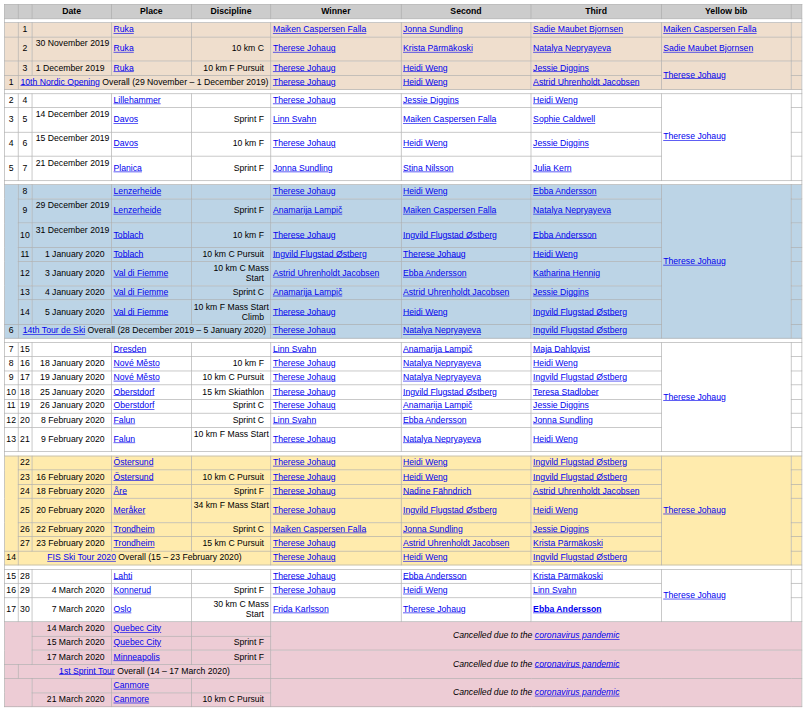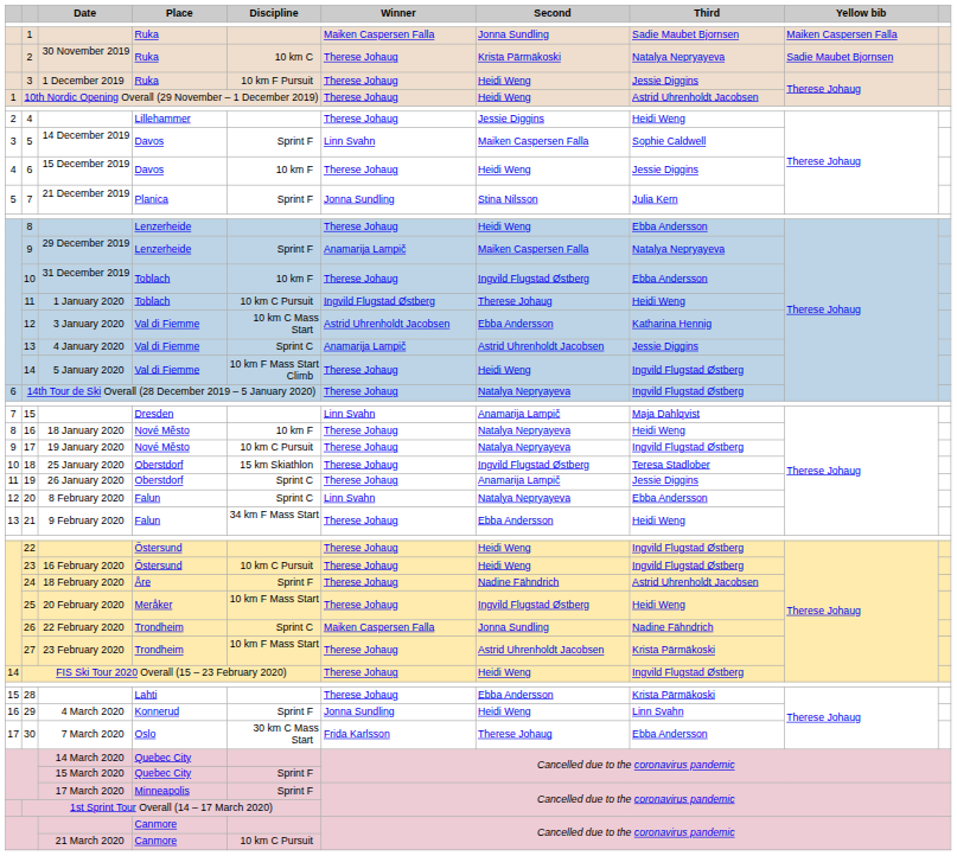 <table class="wikitable plainrowheaders" style="background:#fff; font-size:86%; line-height:16px; border:grey solid 1px; border-collapse:collapse;">
 <tr style="background:#ccc; text-align:center;">
 <th scope="col" style="background:#ccc; width=20 px;"></th>
 <th scope="col" style="background:#ccc; width=30 px;"></th>
 <th scope="col" style="background:#ccc; width:120px;">Date</th>
 <th scope="col" style="background:#ccc; width:120px;">Place</th>
 <th scope="col" style="background:#ccc; width:120px;">Discipline</th>
 <th scope="col" style="background:#ccc; width:200px;">Winner</th>
 <th scope="col" style="background:#ccc; width:200px;">Second</th>
 <th scope="col" style="background:#ccc; width:200px;">Third</th>
 <th scope="col" style="background:#ccc; width:200px;">Yellow bib</th>
 <th scope="col" style="background:#ccc; width:10px;"></th>
 </tr>
 <tr>
 <td colspan=10></td>
 </tr>
 <tr style="background-color: #EFDECD;">
 <td></td>
 <td align=center>1</td>
 <td align=right>  </td>
 <td> <a href='#'>Ruka</a></td>
 <td align=right>  </td>
 <td> <a href='#'>Maiken Caspersen Falla</a></td>
 <td> <a href='#'>Jonna Sundling</a></td>
 <td> <a href='#'>Sadie Maubet Bjornsen</a></td>
 <td> <a href='#'>Maiken Caspersen Falla</a></td>
 <td></td>
 </tr>
 <tr style="background-color: #EFDECD;">
 <td></td>
 <td align=center>2</td>
 <td align=right>30 November 2019  </td>
 <td> <a href='#'>Ruka</a></td>
 <td align=right>10 km C  </td>
 <td> <a href='#'>Therese Johaug</a></td>
 <td> <a href='#'>Krista Pärmäkoski</a></td>
 <td> <a href='#'>Natalya Nepryayeva</a></td>
 <td> <a href='#'>Sadie Maubet Bjornsen</a></td>
 <td></td>
 </tr>
 <tr style="background-color: #EFDECD;">
 <td></td>
 <td align=center>3</td>
 <td align=right>1 December 2019  </td>
 <td> <a href='#'>Ruka</a></td>
 <td align=right>10 km F Pursuit  </td>
 <td> <a href='#'>Therese Johaug</a></td>
 <td> <a href='#'>Heidi Weng</a></td>
 <td> <a href='#'>Jessie Diggins</a></td>
 <td rowspan=2> <a href='#'>Therese Johaug</a></td>
 <td></td>
 </tr>
 <tr style="background-color: #EFDECD;">
 <td align=center>1</td>
 <td colspan=4 align=center><a href='#'>10th Nordic Opening</a> Overall (29 November – 1 December 2019)</td>
 <td> <a href='#'>Therese Johaug</a></td>
 <td> <a href='#'>Heidi Weng</a></td>
 <td> <a href='#'>Astrid Uhrenholdt Jacobsen</a></td>
 <td></td>
 </tr>
 <tr>
 <td colspan=10></td>
 </tr>
 <tr>
 <td align=center>2</td>
 <td align=center>4</td>
 <td align=right>  </td>
 <td> <a href='#'>Lillehammer</a></td>
 <td align=right>  </td>
 <td> <a href='#'>Therese Johaug</a></td>
 <td> <a href='#'>Jessie Diggins</a></td>
 <td> <a href='#'>Heidi Weng</a></td>
 <td rowspan=4> <a href='#'>Therese Johaug</a></td>
 <td></td>
 </tr>
 <tr>
 <td align=center>3</td>
 <td align=center>5</td>
 <td align=right>14 December 2019  </td>
 <td> <a href='#'>Davos</a></td>
 <td align=right>Sprint F  </td>
 <td> <a href='#'>Linn Svahn</a></td>
 <td> <a href='#'>Maiken Caspersen Falla</a></td>
 <td> <a href='#'>Sophie Caldwell</a></td>
 <td></td>
 </tr>
 <tr>
 <td align=center>4</td>
 <td align=center>6</td>
 <td align=right>15 December 2019  </td>
 <td> <a href='#'>Davos</a></td>
 <td align=right>10 km F  </td>
 <td> <a href='#'>Therese Johaug</a></td>
 <td> <a href='#'>Heidi Weng</a></td>
 <td> <a href='#'>Jessie Diggins</a></td>
 <td></td>
 </tr>
 <tr>
 <td align=center>5</td>
 <td align=center>7</td>
 <td align=right>21 December 2019  </td>
 <td> <a href='#'>Planica</a></td>
 <td align=right>Sprint F  </td>
 <td> <a href='#'>Jonna Sundling</a></td>
 <td> <a href='#'>Stina Nilsson</a></td>
 <td> <a href='#'>Julia Kern</a></td>
 <td></td>
 </tr>
 <tr>
 <td colspan=10></td>
 </tr>
 <tr bgcolor=#BCD4E6>
 <td rowspan=7></td>
 <td align=center>8</td>
 <td align=right>  </td>
 <td> <a href='#'>Lenzerheide</a></td>
 <td align=right>  </td>
 <td> <a href='#'>Therese Johaug</a></td>
 <td> <a href='#'>Heidi Weng</a></td>
 <td> <a href='#'>Ebba Andersson</a></td>
 <td rowspan=8> <a href='#'>Therese Johaug</a></td>
 <td></td>
 </tr>
 <tr bgcolor=#BCD4E6>
 <td align=center>9</td>
 <td align=right>29 December 2019  </td>
 <td> <a href='#'>Lenzerheide</a></td>
 <td align=right>Sprint F  </td>
 <td> <a href='#'>Anamarija Lampič</a></td>
 <td> <a href='#'>Maiken Caspersen Falla</a></td>
 <td> <a href='#'>Natalya Nepryayeva</a></td>
 <td></td>
 </tr>
 <tr bgcolor=#BCD4E6>
 <td align=center>10</td>
 <td align=right>31 December 2019  </td>
 <td> <a href='#'>Toblach</a></td>
 <td align=right>10 km F  </td>
 <td> <a href='#'>Therese Johaug</a></td>
 <td> <a href='#'>Ingvild Flugstad Østberg</a></td>
 <td> <a href='#'>Ebba Andersson</a></td>
 <td></td>
 </tr>
 <tr bgcolor=#BCD4E6>
 <td align=center>11</td>
 <td align=right>1 January 2020  </td>
 <td> <a href='#'>Toblach</a></td>
 <td align=right>10 km C Pursuit  </td>
 <td> <a href='#'>Ingvild Flugstad Østberg</a></td>
 <td> <a href='#'>Therese Johaug</a></td>
 <td> <a href='#'>Heidi Weng</a></td>
 <td></td>
 </tr>
 <tr bgcolor=#BCD4E6>
 <td align=center>12</td>
 <td align=right>3 January 2020  </td>
 <td> <a href='#'>Val di Fiemme</a></td>
 <td align=right>10 km C Mass Start  </td>
 <td> <a href='#'>Astrid Uhrenholdt Jacobsen</a></td>
 <td> <a href='#'>Ebba Andersson</a></td>
 <td> <a href='#'>Katharina Hennig</a></td>
 <td></td>
 </tr>
 <tr bgcolor=#BCD4E6>
 <td align=center>13</td>
 <td align=right>4 January 2020  </td>
 <td> <a href='#'>Val di Fiemme</a></td>
 <td align=right>Sprint C  </td>
 <td> <a href='#'>Anamarija Lampič</a></td>
 <td> <a href='#'>Astrid Uhrenholdt Jacobsen</a></td>
 <td> <a href='#'>Jessie Diggins</a></td>
 <td></td>
 </tr>
 <tr bgcolor=#BCD4E6>
 <td align=center>14</td>
 <td align=right>5 January 2020  </td>
 <td> <a href='#'>Val di Fiemme</a></td>
 <td align=right>10 km F Mass Start   Climb  </td>
 <td> <a href='#'>Therese Johaug</a></td>
 <td> <a href='#'>Heidi Weng</a></td>
 <td> <a href='#'>Ingvild Flugstad Østberg</a></td>
 <td></td>
 </tr>
 <tr bgcolor=#BCD4E6>
 <td align=center>6</td>
 <td colspan=4 align=center><a href='#'>14th Tour de Ski</a> Overall (28 December 2019 – 5 January 2020)</td>
 <td> <a href='#'>Therese Johaug</a></td>
 <td> <a href='#'>Natalya Nepryayeva</a></td>
 <td> <a href='#'>Ingvild Flugstad Østberg</a></td>
 <td></td>
 </tr>
 <tr>
 <td colspan=10></td>
 </tr>
 <tr>
 <td align=center>7</td>
 <td align=center>15</td>
 <td align=right>  </td>
 <td> <a href='#'>Dresden</a></td>
 <td align=right>  </td>
 <td> <a href='#'>Linn Svahn</a></td>
 <td> <a href='#'>Anamarija Lampič</a></td>
 <td> <a href='#'>Maja Dahlqvist</a></td>
 <td rowspan=7> <a href='#'>Therese Johaug</a></td>
 <td></td>
 </tr>
 <tr>
 <td align=center>8</td>
 <td align=center>16</td>
 <td align=right>18 January 2020  </td>
 <td> <a href='#'>Nové Město</a></td>
 <td align=right>10 km F  </td>
 <td> <a href='#'>Therese Johaug</a></td>
 <td> <a href='#'>Natalya Nepryayeva</a></td>
 <td> <a href='#'>Heidi Weng</a></td>
 <td></td>
 </tr>
 <tr>
 <td align=center>9</td>
 <td align=center>17</td>
 <td align=right>19 January 2020  </td>
 <td> <a href='#'>Nové Město</a></td>
 <td align=right>10 km C Pursuit  </td>
 <td> <a href='#'>Therese Johaug</a></td>
 <td> <a href='#'>Natalya Nepryayeva</a></td>
 <td> <a href='#'>Ingvild Flugstad Østberg</a></td>
 <td></td>
 </tr>
 <tr>
 <td align=center>10</td>
 <td align=center>18</td>
 <td align=right>25 January 2020  </td>
 <td> <a href='#'>Oberstdorf</a></td>
 <td align=right>15 km Skiathlon  </td>
 <td> <a href='#'>Therese Johaug</a></td>
 <td> <a href='#'>Ingvild Flugstad Østberg</a></td>
 <td> <a href='#'>Teresa Stadlober</a></td>
 <td></td>
 </tr>
 <tr>
 <td align=center>11</td>
 <td align=center>19</td>
 <td align=right>26 January 2020  </td>
 <td> <a href='#'>Oberstdorf</a></td>
 <td align=right>Sprint C  </td>
 <td> <a href='#'>Therese Johaug</a></td>
 <td> <a href='#'>Anamarija Lampič</a></td>
 <td> <a href='#'>Jessie Diggins</a></td>
 <td></td>
 </tr>
 <tr>
 <td align=center>12</td>
 <td align=center>20</td>
 <td align=right>8 February 2020  </td>
 <td> <a href='#'>Falun</a></td>
 <td align=right>Sprint C  </td>
 <td> <a href='#'>Linn Svahn</a></td>
+<td> <a href='#'>Natalya Nepryayeva</a></td>
 <td> <a href='#'>Ebba Andersson</a></td>
-<td> <a href='#'>Jonna Sundling</a></td>
 <td></td>
 </tr>
 <tr>
 <td align=center>13</td>
 <td align=center>21</td>
 <td align=right>9 February 2020  </td>
 <td> <a href='#'>Falun</a></td>
-<td align=right>10 km F Mass Start  </td>
+<td align=right>34 km F Mass Start  </td>
 <td> <a href='#'>Therese Johaug</a></td>
-<td> <a href='#'>Natalya Nepryayeva</a></td>
+<td> <a href='#'>Ebba Andersson</a></td>
 <td> <a href='#'>Heidi Weng</a></td>
 <td></td>
 </tr>
 <tr>
 <td colspan=10></td>
 </tr>
 <tr bgcolor=#FFEBAD>
 <td rowspan=6></td>
 <td align=center>22</td>
 <td align=right>  </td>
 <td> <a href='#'>Östersund</a></td>
 <td align=right>  </td>
 <td> <a href='#'>Therese Johaug</a></td>
 <td> <a href='#'>Heidi Weng</a></td>
 <td> <a href='#'>Ingvild Flugstad Østberg</a></td>
 <td rowspan=7> <a href='#'>Therese Johaug</a></td>
 <td></td>
 </tr>
 <tr bgcolor=#FFEBAD>
 <td align=center>23</td>
 <td align=right>16 February 2020  </td>
 <td> <a href='#'>Östersund</a></td>
 <td align=right>10 km C Pursuit  </td>
 <td> <a href='#'>Therese Johaug</a></td>
 <td> <a href='#'>Heidi Weng</a></td>
 <td> <a href='#'>Ingvild Flugstad Østberg</a></td>
 <td></td>
 </tr>
 <tr bgcolor=#FFEBAD>
 <td align=center>24</td>
 <td align=right>18 February 2020  </td>
 <td> <a href='#'>Åre</a></td>
 <td align=right>Sprint F  </td>
 <td> <a href='#'>Therese Johaug</a></td>
 <td> <a href='#'>Nadine Fähndrich</a></td>
 <td> <a href='#'>Astrid Uhrenholdt Jacobsen</a></td>
 <td></td>
 </tr>
 <tr bgcolor=#FFEBAD>
 <td align=center>25</td>
 <td align=right>20 February 2020  </td>
 <td> <a href='#'>Meråker</a></td>
-<td align=right>34 km F Mass Start  </td>
+<td align=right>10 km F Mass Start  </td>
 <td> <a href='#'>Therese Johaug</a></td>
 <td> <a href='#'>Ingvild Flugstad Østberg</a></td>
 <td> <a href='#'>Heidi Weng</a></td>
 <td></td>
 </tr>
 <tr bgcolor=#FFEBAD>
 <td align=center>26</td>
 <td align=right>22 February 2020  </td>
 <td> <a href='#'>Trondheim</a></td>
 <td align=right>Sprint C  </td>
 <td> <a href='#'>Maiken Caspersen Falla</a></td>
 <td> <a href='#'>Jonna Sundling</a></td>
-<td> <a href='#'>Jessie Diggins</a></td>
+<td> <a href='#'>Nadine Fähndrich</a></td>
 <td></td>
 </tr>
 <tr bgcolor=#FFEBAD>
 <td align=center>27</td>
 <td align=right>23 February 2020  </td>
 <td> <a href='#'>Trondheim</a></td>
-<td align=right>15 km C Pursuit  </td>
+<td align=right>10 km F Mass Start  </td>
 <td> <a href='#'>Therese Johaug</a></td>
 <td> <a href='#'>Astrid Uhrenholdt Jacobsen</a></td>
 <td> <a href='#'>Krista Pärmäkoski</a></td>
 <td></td>
 </tr>
 <tr bgcolor=#FFEBAD>
 <td align=center>14</td>
 <td colspan=4 align=center><a href='#'>FIS Ski Tour 2020</a> Overall (15 – 23 February 2020)</td>
 <td> <a href='#'>Therese Johaug</a></td>
 <td> <a href='#'>Heidi Weng</a></td>
 <td> <a href='#'>Ingvild Flugstad Østberg</a></td>
 <td></td>
 </tr>
 <tr>
 <td colspan=10></td>
 </tr>
 <tr>
 <td align=center>15</td>
 <td align=center>28</td>
 <td align=right>  </td>
 <td> <a href='#'>Lahti</a></td>
 <td align=right>  </td>
 <td> <a href='#'>Therese Johaug</a></td>
 <td> <a href='#'>Ebba Andersson</a></td>
 <td> <a href='#'>Krista Pärmäkoski</a></td>
 <td rowspan=3> <a href='#'>Therese Johaug</a></td>
 <td></td>
 </tr>
 <tr>
 <td align=center>16</td>
 <td align=center>29</td>
 <td align=right>4 March 2020  </td>
 <td> <a href='#'>Konnerud</a></td>
 <td align=right>Sprint F  </td>
-<td> <a href='#'>Therese Johaug</a></td>
+<td> <a href='#'>Jonna Sundling</a></td>
 <td> <a href='#'>Heidi Weng</a></td>
 <td> <a href='#'>Linn Svahn</a></td>
 <td></td>
 </tr>
 <tr>
 <td align=center>17</td>
 <td align=center>30</td>
 <td align=right>7 March 2020  </td>
 <td> <a href='#'>Oslo</a></td>
 <td align=right>30 km C Mass Start  </td>
 <td> <a href='#'>Frida Karlsson</a></td>
 <td> <a href='#'>Therese Johaug</a></td>
-<td><strong> <a href='#'>Ebba Andersson</a></strong></td>
+<td> <a href='#'>Ebba Andersson</a></td>
 <td></td>
 </tr>
 <tr bgcolor="EDCCD5">
 <td rowspan=3 colspan=2></td>
 <td align=right>14 March 2020  </td>
 <td> <a href='#'>Quebec City</a></td>
 <td align=right>  </td>
 <td colspan=7 rowspan=2 align=center><em>Cancelled due to the <a href='#'>coronavirus pandemic</a></em></td>
 </tr>
 <tr bgcolor="EDCCD5">
 <td align=right>15 March 2020  </td>
 <td> <a href='#'>Quebec City</a></td>
 <td align=right>Sprint F  </td>
 </tr>
 <tr bgcolor="EDCCD5">
 <td align=right>17 March 2020  </td>
 <td> <a href='#'>Minneapolis</a></td>
 <td align=right>Sprint F  </td>
 <td colspan=5 rowspan=2 align=center><em>Cancelled due to the <a href='#'>coronavirus pandemic</a></em></td>
 </tr>
 <tr bgcolor="EDCCD5">
 <td></td>
 <td colspan=4 align=center><a href='#'>1st Sprint Tour</a> Overall (14 – 17 March 2020)</td>
 </tr>
 <tr bgcolor="EDCCD5" |>
 <td rowspan=2 colspan=2></td>
 <td align=right>  </td>
 <td> <a href='#'>Canmore</a></td>
 <td align=right>  </td>
 <td rowspan=2 colspan=5 align=center><em>Cancelled due to the <a href='#'>coronavirus pandemic</a></em></td>
 </tr>
 <tr bgcolor="EDCCD5" |>
 <td align=right>21 March 2020  </td>
 <td> <a href='#'>Canmore</a></td>
 <td align=right>10 km C Pursuit  </td>
 </tr>
 </table>
